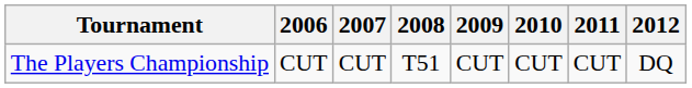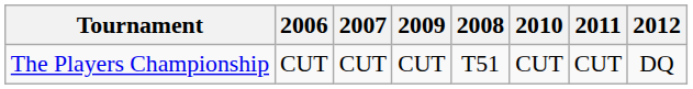 <table class="wikitable" style="font-size:95%;text-align:center;">
 <tr>
 <th>Tournament</th>
 <th>2006</th>
 <th>2007</th>
+<th>2009</th>
 <th>2008</th>
-<th>2009</th>
 <th>2010</th>
 <th>2011</th>
 <th>2012</th>
 </tr>
 <tr>
 <td align=left><a href='#'>The Players Championship</a></td>
 <td>CUT</td>
 <td>CUT</td>
+<td>CUT</td>
 <td>T51</td>
-<td>CUT</td>
 <td>CUT</td>
 <td>CUT</td>
 <td>DQ</td>
 </tr>
 </table>
